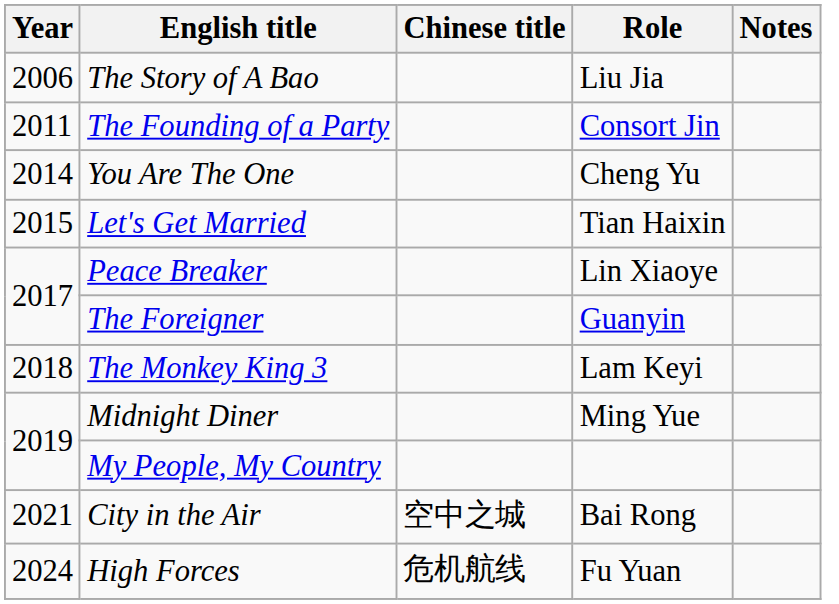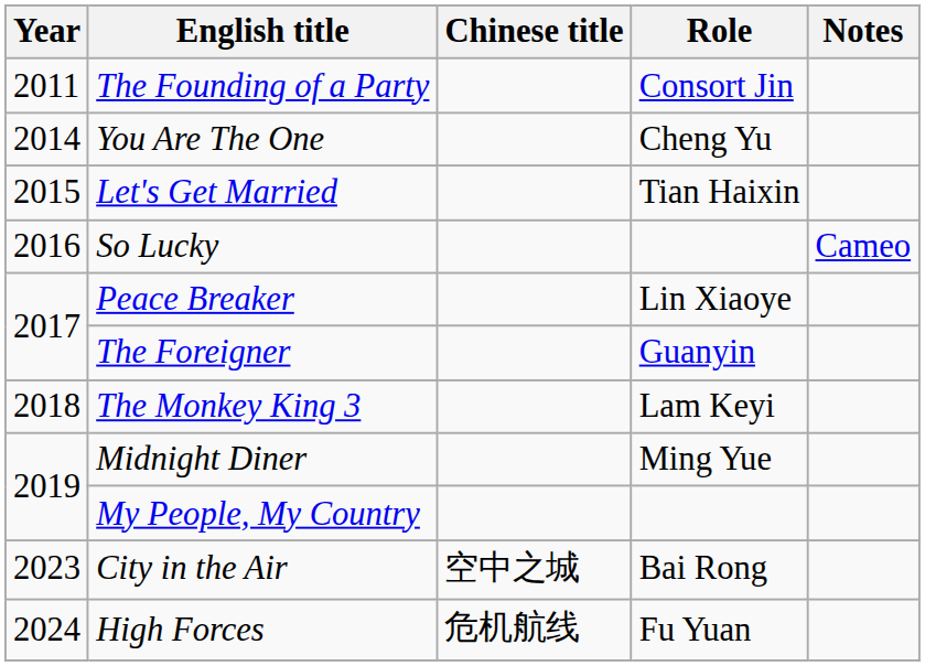 <table class="wikitable">
 <tr>
 <th>Year</th>
 <th>English title</th>
 <th>Chinese title</th>
 <th>Role</th>
 <th>Notes</th>
-</tr>
-<tr>
-<td>2006</td>
-<td><em>The Story of A Bao</em></td>
-<td></td>
-<td>Liu Jia</td>
-<td></td>
 </tr>
 <tr>
 <td>2011</td>
 <td><em><a href='#'>The Founding of a Party</a></em></td>
 <td></td>
 <td><a href='#'>Consort Jin</a></td>
 <td></td>
 </tr>
 <tr>
 <td>2014</td>
 <td><em>You Are The One</em></td>
 <td></td>
 <td>Cheng Yu</td>
 <td></td>
 </tr>
 <tr>
 <td>2015</td>
 <td><em><a href='#'>Let's Get Married</a></em></td>
 <td></td>
 <td>Tian Haixin</td>
 <td></td>
+</tr>
+<tr>
+<td>2016</td>
+<td><em>So Lucky</em></td>
+<td></td>
+<td></td>
+<td><a href='#'>Cameo</a></td>
 </tr>
 <tr>
 <td rowspan=2>2017</td>
 <td><em><a href='#'>Peace Breaker</a></em></td>
 <td></td>
 <td>Lin Xiaoye</td>
 <td></td>
 </tr>
 <tr>
 <td><em><a href='#'>The Foreigner</a></em></td>
 <td></td>
 <td><a href='#'>Guanyin</a></td>
 <td></td>
 </tr>
 <tr>
 <td rowspan=1>2018</td>
 <td><em><a href='#'>The Monkey King 3</a></em></td>
 <td></td>
 <td>Lam Keyi</td>
 <td></td>
 </tr>
 <tr>
 <td rowspan=2>2019</td>
 <td><em>Midnight Diner</em></td>
 <td></td>
 <td>Ming Yue</td>
 <td></td>
 </tr>
 <tr>
 <td><em><a href='#'>My People, My Country</a></em></td>
 <td></td>
 <td></td>
 <td></td>
 </tr>
 <tr>
-<td>2021</td>
+<td>2023</td>
 <td><em>City in the Air</em></td>
 <td>空中之城</td>
 <td>Bai Rong</td>
 <td></td>
 </tr>
 <tr>
 <td>2024</td>
 <td><em>High Forces</em></td>
 <td>危机航线</td>
 <td>Fu Yuan</td>
 <td></td>
 </tr>
 </table>
